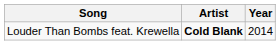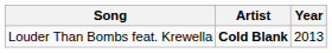 <table class="wikitable">
 <tr>
 <th>Song</th>
 <th>Artist</th>
 <th>Year</th>
 </tr>
 <tr>
 <td>Louder Than Bombs feat. Krewella</td>
 <td><strong>Cold Blank</strong></td>
-<td>2014</td>
+<td>2013</td>
 </tr>
 </table>
